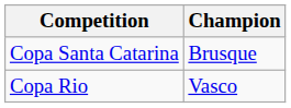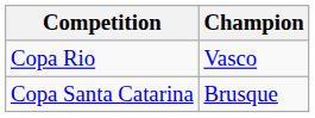 <table class="wikitable">
 <tr>
 <th>Competition</th>
 <th>Champion</th>
 </tr>
 <tr>
+<td><a href='#'>Copa Rio</a></td>
+<td><a href='#'>Vasco</a></td>
+</tr>
+<tr>
 <td><a href='#'>Copa Santa Catarina</a></td>
 <td><a href='#'>Brusque</a></td>
 </tr>
-<tr>
-<td><a href='#'>Copa Rio</a></td>
-<td><a href='#'>Vasco</a></td>
-</tr>
 </table>
